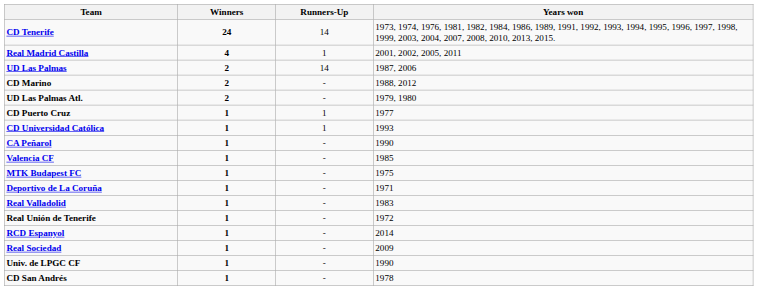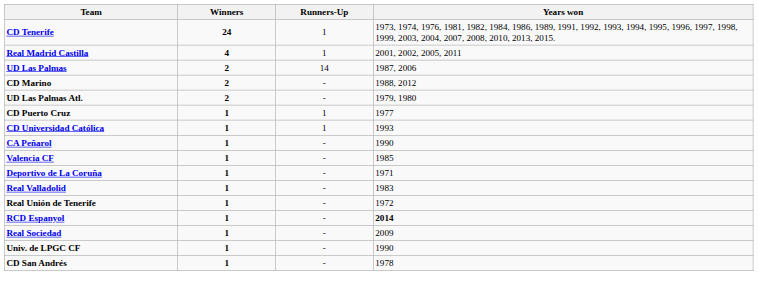 <table class="wikitable sortable" style="font-size: 95%;">
 <tr>
 <th width=16%>Team</th>
 <th width=9%>Winners</th>
 <th width=9%>Runners-Up</th>
 <th width=35%>Years won</th>
 </tr>
 <tr bgcolor=#f9f9f9>
 <td> <strong><a href='#'>CD Tenerife</a></strong></td>
 <td align=center><strong>24</strong></td>
-<td align=center>14</td>
+<td align=center>1</td>
 <td>1973, 1974, 1976, 1981, 1982, 1984, 1986, 1989, 1991, 1992, 1993, 1994, 1995, 1996, 1997, 1998, 1999, 2003, 2004, 2007, 2008, 2010, 2013, 2015.</td>
 </tr>
 <tr bgcolor=#f9f9f9>
 <td> <strong><a href='#'>Real Madrid Castilla</a></strong></td>
 <td align=center><strong>4</strong></td>
 <td align=center>1</td>
 <td>2001, 2002, 2005, 2011</td>
 </tr>
 <tr bgcolor=#f9f9f9>
 <td> <strong><a href='#'>UD Las Palmas</a></strong></td>
 <td align=center><strong>2</strong></td>
 <td align=center>14</td>
 <td>1987, 2006</td>
 </tr>
 <tr bgcolor=#f9f9f9>
 <td> <strong>CD Marino</strong></td>
 <td align=center><strong>2</strong></td>
 <td align=center>-</td>
 <td>1988, 2012</td>
 </tr>
 <tr bgcolor=#f9f9f9>
 <td> <strong>UD Las Palmas Atl.</strong></td>
 <td align=center><strong>2</strong></td>
 <td align=center>-</td>
 <td>1979, 1980</td>
 </tr>
 <tr bgcolor=#f9f9f9>
 <td> <strong>CD Puerto Cruz</strong></td>
 <td align=center><strong>1</strong></td>
 <td align=center>1</td>
 <td>1977</td>
 </tr>
 <tr bgcolor=#f9f9f9>
 <td> <strong><a href='#'>CD Universidad Católica</a></strong></td>
 <td align=center><strong>1</strong></td>
 <td align=center>1</td>
 <td>1993</td>
 </tr>
 <tr bgcolor=#f9f9f9>
 <td> <strong><a href='#'>CA Peñarol</a></strong></td>
 <td align=center><strong>1</strong></td>
 <td align=center>-</td>
 <td>1990</td>
 </tr>
 <tr bgcolor=#f9f9f9>
 <td> <strong><a href='#'>Valencia CF</a></strong></td>
 <td align=center><strong>1</strong></td>
 <td align=center>-</td>
 <td>1985</td>
 </tr>
 <tr bgcolor=#f9f9f9>
-<td> <strong><a href='#'>MTK Budapest FC</a></strong></td>
-<td align=center><strong>1</strong></td>
-<td align=center>-</td>
-<td>1975</td>
-</tr>
-<tr bgcolor=#f9f9f9>
 <td> <strong><a href='#'>Deportivo de La Coruña</a></strong></td>
 <td align=center><strong>1</strong></td>
 <td align=center>-</td>
 <td>1971</td>
 </tr>
 <tr bgcolor=#f9f9f9>
 <td> <strong><a href='#'>Real Valladolid</a></strong></td>
 <td align=center><strong>1</strong></td>
 <td align=center>-</td>
 <td>1983</td>
 </tr>
 <tr bgcolor=#f9f9f9>
 <td> <strong>Real Unión de Tenerife</strong></td>
 <td align=center><strong>1</strong></td>
 <td align=center>-</td>
 <td>1972</td>
 </tr>
 <tr bgcolor=#f9f9f9>
 <td> <strong><a href='#'>RCD Espanyol</a></strong></td>
 <td align=center><strong>1</strong></td>
 <td align=center>-</td>
-<td>2014</td>
+<td><strong>2014</strong></td>
 </tr>
 <tr bgcolor=#f9f9f9>
 <td> <strong><a href='#'>Real Sociedad</a></strong></td>
 <td align=center><strong>1</strong></td>
 <td align=center>-</td>
 <td>2009</td>
 </tr>
 <tr bgcolor=#f9f9f9>
 <td> <strong>Univ. de LPGC CF</strong></td>
 <td align=center><strong>1</strong></td>
 <td align=center>-</td>
 <td>1990</td>
 </tr>
 <tr bgcolor=#f9f9f9>
 <td> <strong>CD San Andrés</strong></td>
 <td align=center><strong>1</strong></td>
 <td align=center>-</td>
 <td>1978</td>
 </tr>
 </table>
